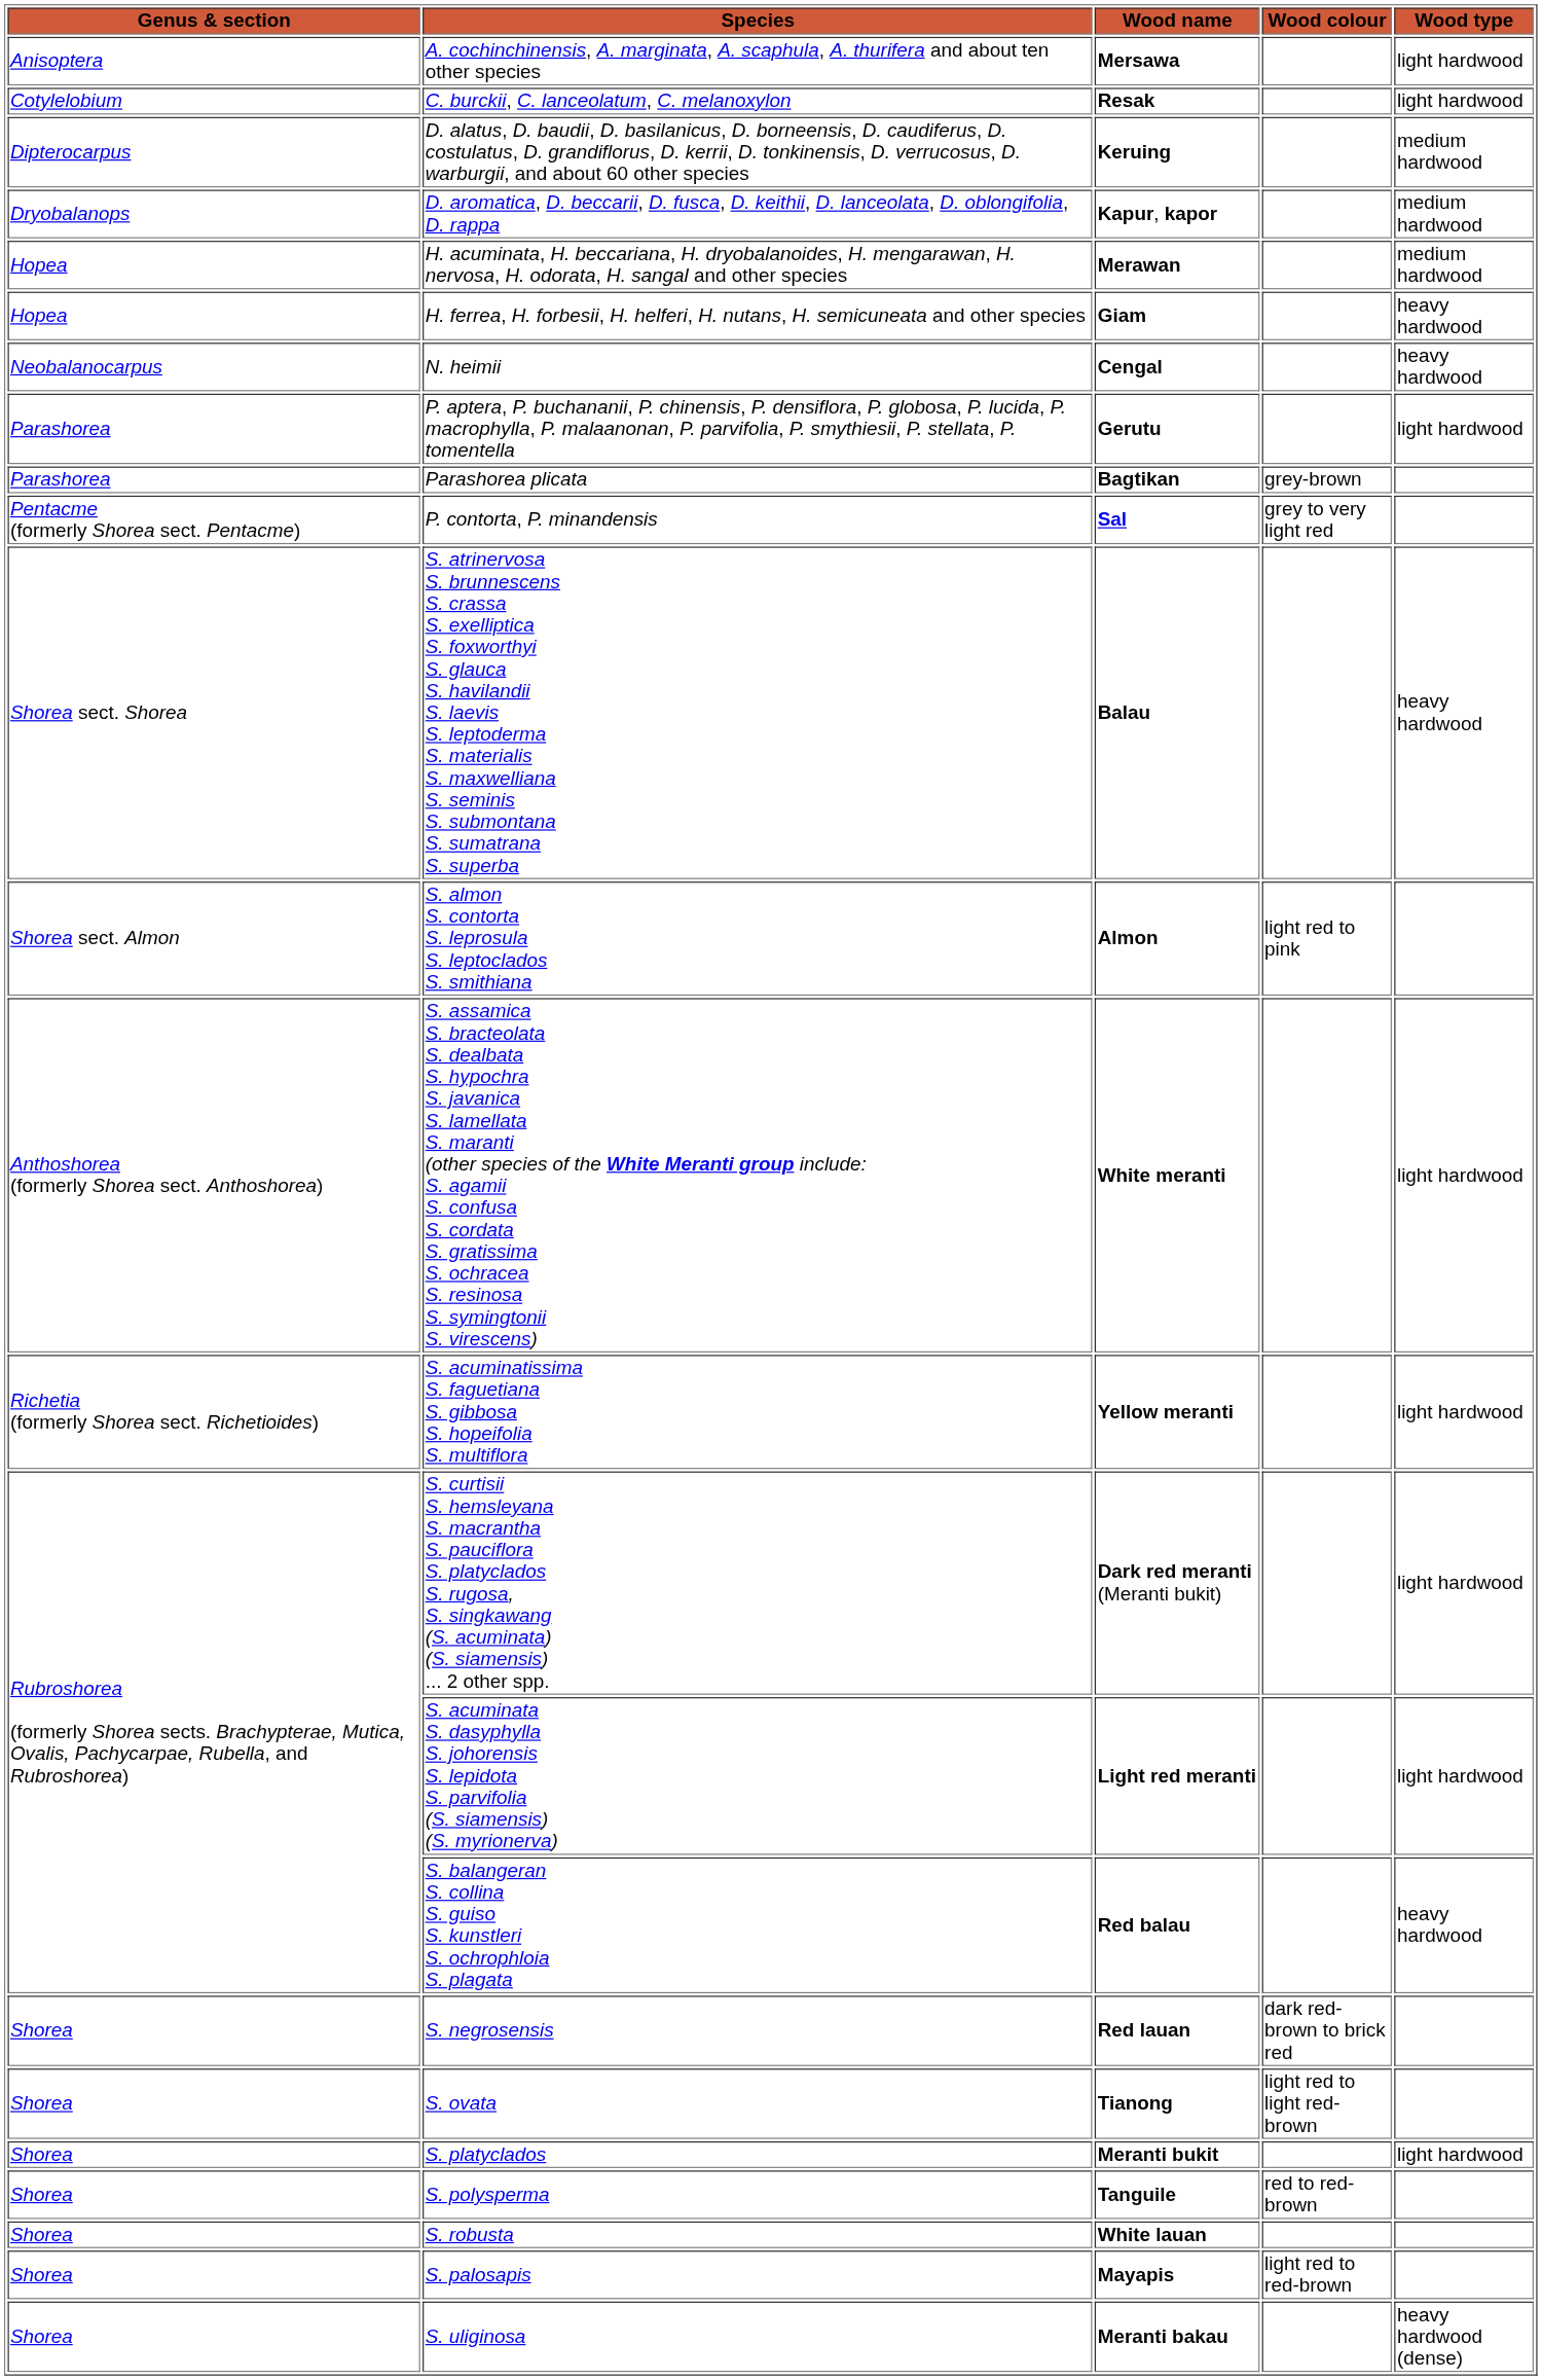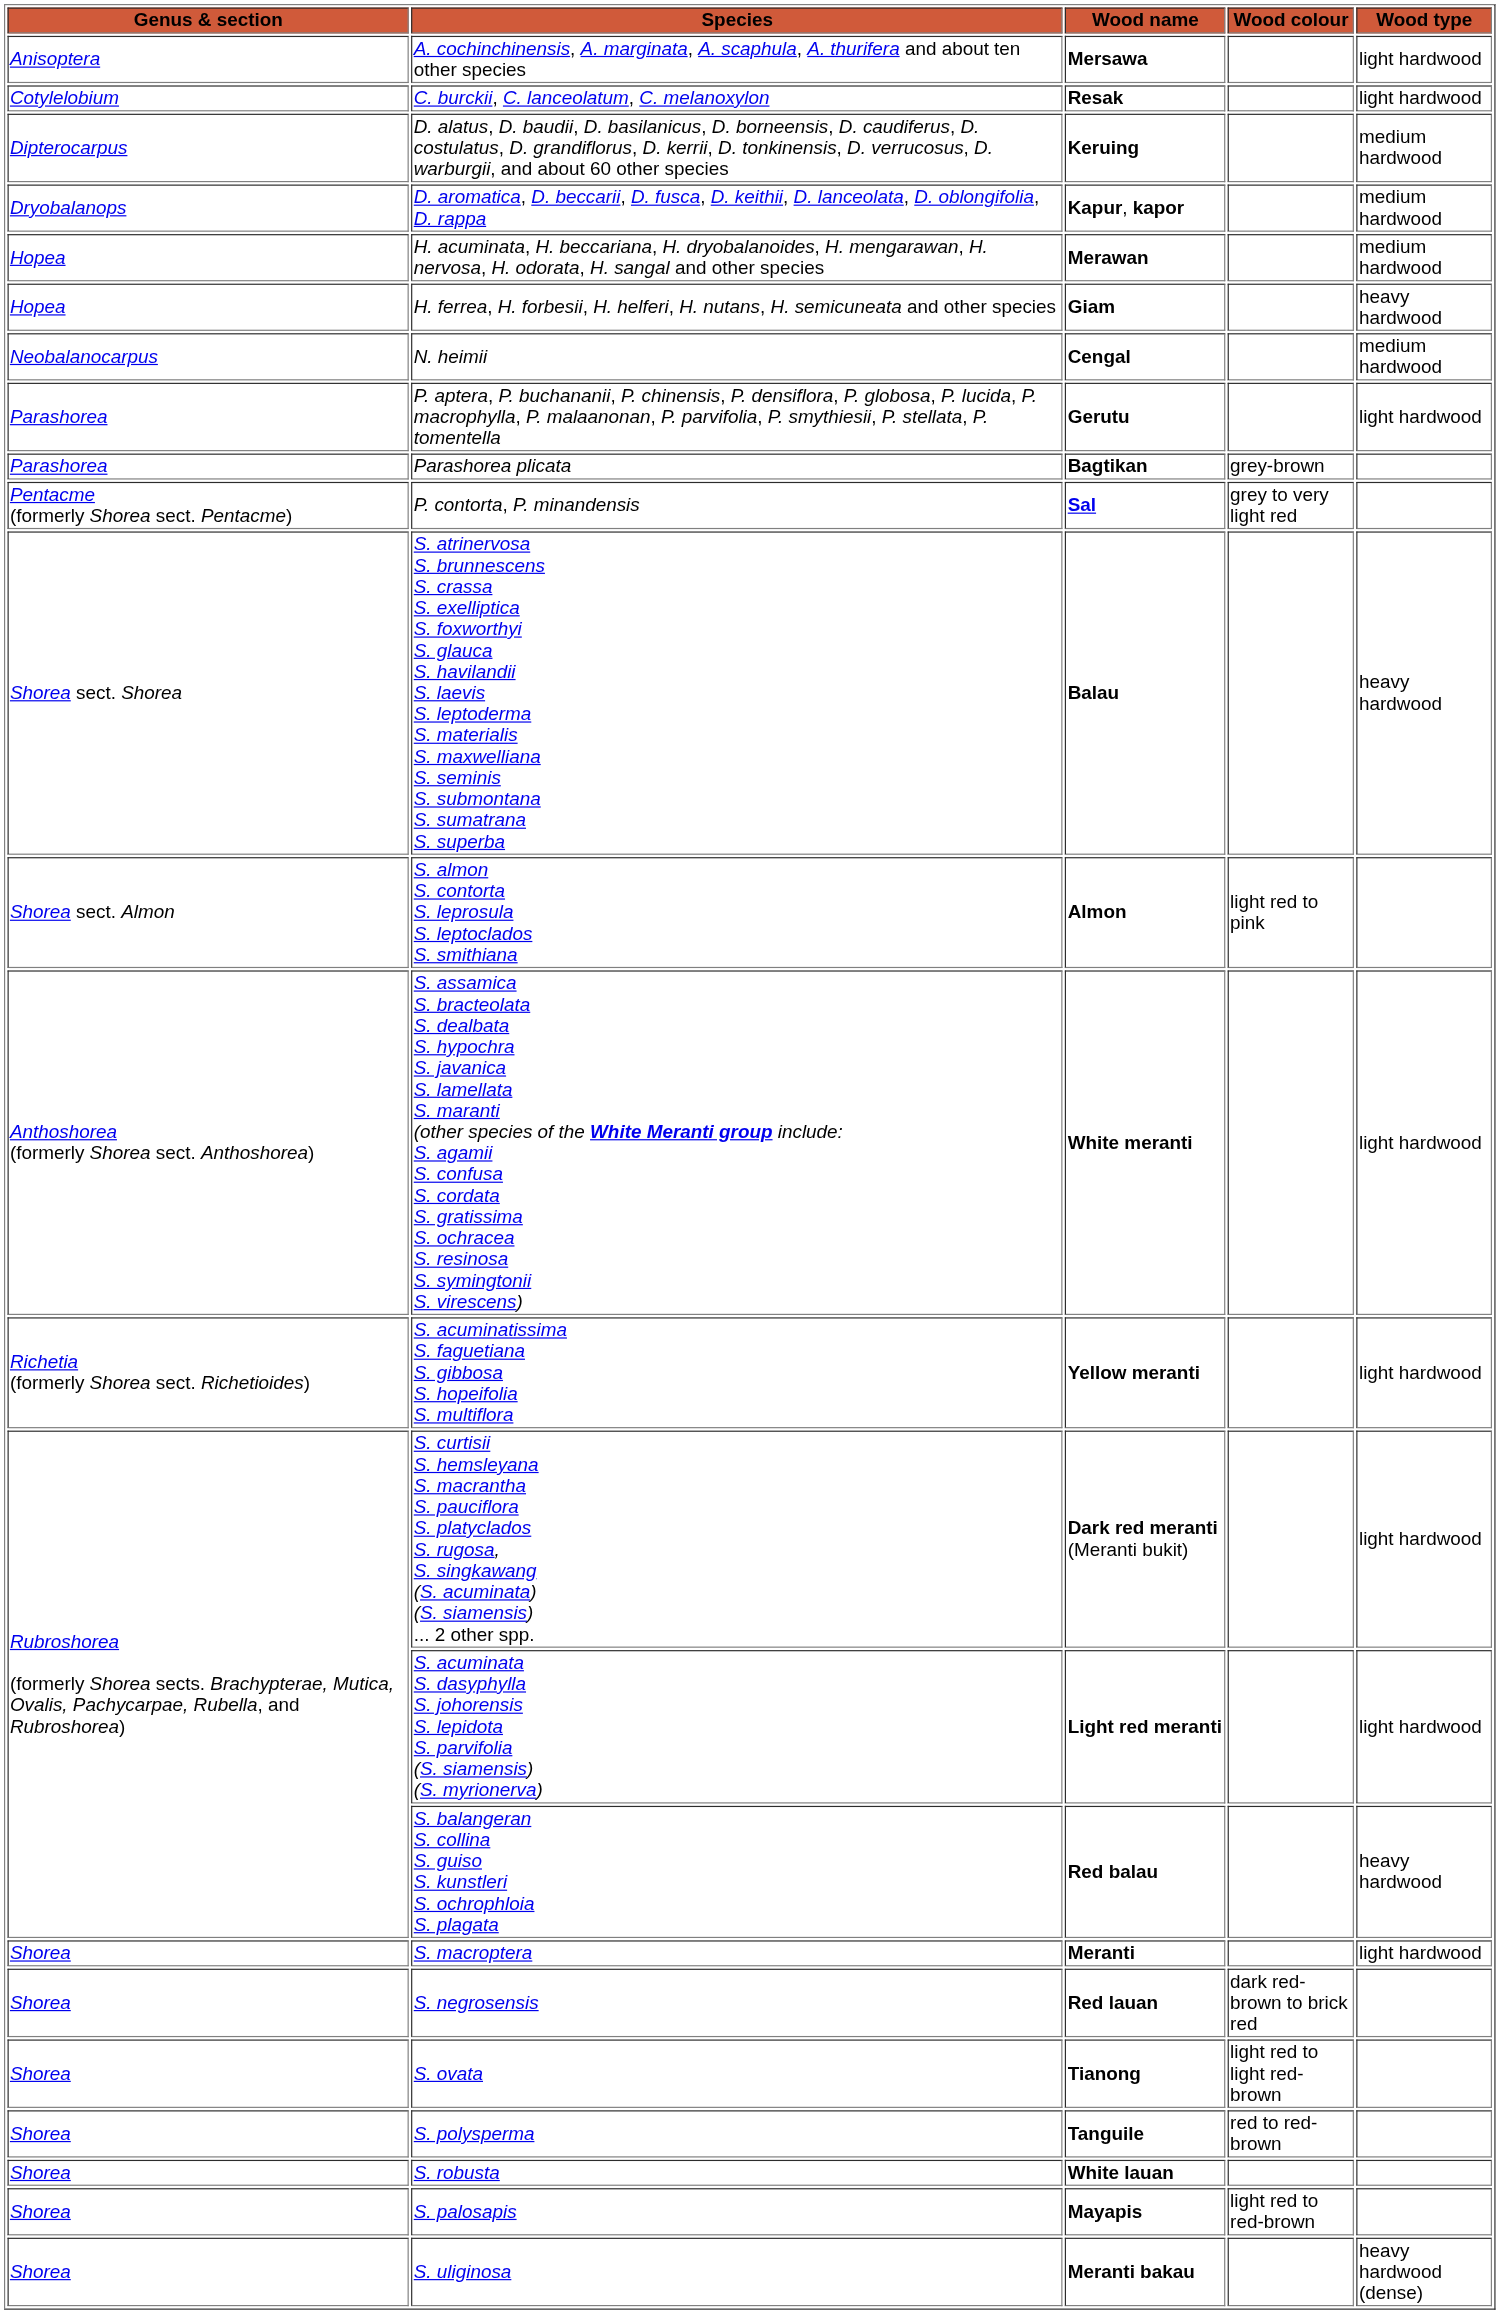 <table border="1" align="center">
 <tr bgcolor="#D05A3A">
 <th>Genus & section</th>
 <th>Species</th>
 <th>Wood name</th>
 <th>Wood colour</th>
 <th>Wood type</th>
 </tr>
 <tr>
 <td><em><a href='#'>Anisoptera</a></em></td>
 <td><em><a href='#'>A. cochinchinensis</a></em>, <em><a href='#'>A. marginata</a></em>, <em><a href='#'>A. scaphula</a></em>, <em><a href='#'>A. thurifera</a></em> and about ten other species</td>
 <td><strong>Mersawa</strong></td>
 <td></td>
 <td>light hardwood</td>
 </tr>
 <tr>
 <td><em><a href='#'>Cotylelobium</a></em></td>
 <td><em><a href='#'>C. burckii</a></em>, <em><a href='#'>C. lanceolatum</a></em>, <em><a href='#'>C. melanoxylon</a></em></td>
 <td><strong>Resak</strong></td>
 <td></td>
 <td>light hardwood</td>
 </tr>
 <tr>
 <td><em><a href='#'>Dipterocarpus</a></em></td>
 <td><em>D. alatus</em>, <em>D. baudii</em>, <em>D. basilanicus</em>, <em>D. borneensis</em>, <em>D. caudiferus</em>, <em>D. costulatus</em>, <em>D. grandiflorus</em>, <em>D. kerrii</em>, <em>D. tonkinensis</em>, <em>D. verrucosus</em>, <em>D. warburgii</em>, and about 60 other species</td>
 <td><strong>Keruing</strong></td>
 <td></td>
 <td>medium hardwood</td>
 </tr>
 <tr>
 <td><em><a href='#'>Dryobalanops</a></em></td>
 <td><em><a href='#'>D. aromatica</a></em>, <em><a href='#'>D. beccarii</a></em>, <em><a href='#'>D. fusca</a></em>, <em><a href='#'>D. keithii</a></em>, <em><a href='#'>D. lanceolata</a></em>, <em><a href='#'>D. oblongifolia</a></em>, <em><a href='#'>D. rappa</a></em></td>
 <td><strong>Kapur</strong>, <strong>kapor</strong></td>
 <td></td>
 <td>medium hardwood</td>
 </tr>
 <tr>
 <td><em><a href='#'>Hopea</a></em></td>
 <td><em>H. acuminata</em>, <em>H. beccariana</em>, <em>H. dryobalanoides</em>, <em>H. mengarawan</em>, <em>H. nervosa</em>, <em>H. odorata</em>, <em>H. sangal</em> and other species</td>
 <td><strong>Merawan</strong></td>
 <td></td>
 <td>medium hardwood</td>
 </tr>
 <tr>
 <td><em><a href='#'>Hopea</a></em></td>
 <td><em>H. ferrea</em>, <em>H. forbesii</em>, <em>H. helferi</em>, <em>H. nutans</em>, <em>H. semicuneata</em> and other species</td>
 <td><strong>Giam</strong></td>
 <td></td>
 <td>heavy hardwood</td>
 </tr>
 <tr>
 <td><em><a href='#'>Neobalanocarpus</a></em></td>
 <td><em>N. heimii</em></td>
 <td><strong>Cengal</strong></td>
 <td></td>
-<td>heavy hardwood</td>
+<td>medium hardwood</td>
 </tr>
 <tr>
 <td><em><a href='#'>Parashorea</a></em></td>
 <td><em>P. aptera</em>, <em>P. buchananii</em>, <em>P. chinensis</em>, <em>P. densiflora</em>, <em>P. globosa</em>, <em>P. lucida</em>, <em>P. macrophylla</em>, <em>P. malaanonan</em>, <em>P. parvifolia</em>, <em>P. smythiesii</em>, <em>P. stellata</em>, <em>P. tomentella</em></td>
 <td><strong>Gerutu</strong></td>
 <td></td>
 <td>light hardwood</td>
 </tr>
 <tr>
 <td><em><a href='#'>Parashorea</a></em></td>
 <td><em>Parashorea plicata</em></td>
 <td><strong>Bagtikan</strong></td>
 <td>grey-brown</td>
 <td></td>
 </tr>
 <tr>
 <td><em><a href='#'>Pentacme</a></em><br>(formerly <em>Shorea</em> sect. <em>Pentacme</em>)</td>
 <td><em>P. contorta</em>, <em>P. minandensis</em></td>
 <td><strong><a href='#'>Sal</a></strong></td>
 <td>grey to very light red</td>
 <td></td>
 </tr>
 <tr>
 <td><em><a href='#'>Shorea</a></em> sect. <em>Shorea</em></td>
 <td><em><a href='#'>S. atrinervosa</a><br> <a href='#'>S. brunnescens</a><br> <a href='#'>S. crassa</a><br> <a href='#'>S. exelliptica</a><br> <a href='#'>S. foxworthyi</a><br> <a href='#'>S. glauca</a><br> <a href='#'>S. havilandii</a><br> <a href='#'>S. laevis</a><br> <a href='#'>S. leptoderma</a><br> <a href='#'>S. materialis</a><br> <a href='#'>S. maxwelliana</a><br> <a href='#'>S. seminis</a><br> <a href='#'>S. submontana</a><br> <a href='#'>S. sumatrana</a><br> <a href='#'>S. superba</a></em></td>
 <td><strong>Balau</strong></td>
 <td> </td>
 <td>heavy hardwood</td>
 </tr>
 <tr>
 <td><em><a href='#'>Shorea</a></em> sect. <em>Almon</em></td>
 <td><em><a href='#'>S. almon</a><br> <a href='#'>S. contorta</a><br> <a href='#'>S. leprosula</a><br> <a href='#'>S. leptoclados</a><br> <a href='#'>S. smithiana</a></em></td>
 <td><strong>Almon</strong></td>
 <td>light red to pink</td>
 <td> </td>
 </tr>
 <tr>
 <td><em><a href='#'>Anthoshorea</a></em><br>(formerly <em>Shorea</em> sect. <em>Anthoshorea</em>)</td>
 <td><em><a href='#'>S. assamica</a><br> <a href='#'>S. bracteolata</a><br> <a href='#'>S. dealbata</a><br> <a href='#'>S. hypochra</a><br> <a href='#'>S. javanica</a><br> <a href='#'>S. lamellata</a><br> <a href='#'>S. maranti</a><br> (other species of the <strong><a href='#'>White Meranti group</a></strong> include:<br> <a href='#'>S. agamii</a><br> <a href='#'>S. confusa</a><br> <a href='#'>S. cordata</a><br> <a href='#'>S. gratissima</a><br> <a href='#'>S. ochracea</a><br> <a href='#'>S. resinosa</a><br> <a href='#'>S. symingtonii</a><br> <a href='#'>S. virescens</a>)</em></td>
 <td><strong>White meranti</strong></td>
 <td> </td>
 <td>light hardwood</td>
 </tr>
 <tr>
 <td><em><a href='#'>Richetia</a></em><br>(formerly <em>Shorea</em> sect. <em>Richetioides</em>)</td>
 <td><em><a href='#'>S. acuminatissima</a><br> <a href='#'>S. faguetiana</a><br> <a href='#'>S. gibbosa</a><br> <a href='#'>S. hopeifolia</a><br> <a href='#'>S. multiflora</a></em></td>
 <td><strong>Yellow meranti</strong></td>
 <td> </td>
 <td>light hardwood</td>
 </tr>
 <tr>
 <td rowspan="3"><em><a href='#'>Rubroshorea</a></em><br><br>(formerly <em>Shorea</em> sects. <em>Brachypterae, Mutica, Ovalis, Pachycarpae, Rubella</em>, and <em>Rubroshorea</em>)</td>
 <td><em><a href='#'>S. curtisii</a><br> <a href='#'>S. hemsleyana</a><br> <a href='#'>S. macrantha</a><br> <a href='#'>S. pauciflora</a><br> <a href='#'>S. platyclados</a><br> <a href='#'>S. rugosa</a>,<br> <a href='#'>S. singkawang</a><br>(<a href='#'>S. acuminata</a>)<br>(<a href='#'>S. siamensis</a>)</em><br> ... 2 other spp.</td>
 <td><strong>Dark red meranti</strong> (Meranti bukit)</td>
 <td> </td>
 <td>light hardwood</td>
 </tr>
 <tr>
 <td><em><a href='#'>S. acuminata</a><br> <a href='#'>S. dasyphylla</a><br> <a href='#'>S. johorensis</a><br> <a href='#'>S. lepidota</a><br> <a href='#'>S. parvifolia</a><br>(<a href='#'>S. siamensis</a>)<br>(<a href='#'>S. myrionerva</a>)</em></td>
 <td><strong>Light red meranti</strong></td>
 <td> </td>
 <td>light hardwood</td>
 </tr>
 <tr>
 <td><em><a href='#'>S. balangeran</a><br> <a href='#'>S. collina</a><br> <a href='#'>S. guiso</a><br> <a href='#'>S. kunstleri</a><br> <a href='#'>S. ochrophloia</a><br> <a href='#'>S. plagata</a></em><br></td>
 <td><strong>Red balau</strong></td>
 <td> </td>
 <td>heavy hardwood</td>
 </tr>
 <tr>
 <td><em><a href='#'>Shorea</a></em></td>
+<td><em><a href='#'>S. macroptera</a></em></td>
+<td><strong>Meranti</strong></td>
+<td> </td>
+<td>light hardwood</td>
+</tr>
+<tr>
+<td><em><a href='#'>Shorea</a></em></td>
 <td><em><a href='#'>S. negrosensis</a></em></td>
 <td><strong>Red lauan</strong></td>
 <td>dark red-brown to brick red</td>
 <td> </td>
 </tr>
 <tr>
 <td><em><a href='#'>Shorea</a></em></td>
 <td><em><a href='#'>S. ovata</a></em></td>
 <td><strong>Tianong</strong></td>
 <td>light red to light red-brown</td>
 <td> </td>
-</tr>
-<tr>
-<td><em><a href='#'>Shorea</a></em></td>
-<td><em><a href='#'>S. platyclados</a></em></td>
-<td><strong>Meranti bukit</strong></td>
-<td> </td>
-<td>light hardwood</td>
 </tr>
 <tr>
 <td><em><a href='#'>Shorea</a></em></td>
 <td><em><a href='#'>S. polysperma</a></em></td>
 <td><strong>Tanguile</strong></td>
 <td>red to red-brown</td>
 <td> </td>
 </tr>
 <tr>
 <td><em><a href='#'>Shorea</a></em></td>
 <td><em><a href='#'>S. robusta</a></em></td>
 <td><strong>White lauan</strong></td>
 <td> </td>
 <td> </td>
 </tr>
 <tr>
 <td><em><a href='#'>Shorea</a></em></td>
 <td><em><a href='#'>S. palosapis</a></em></td>
 <td><strong>Mayapis</strong></td>
 <td>light red to red-brown</td>
 <td> </td>
 </tr>
 <tr>
 <td><em><a href='#'>Shorea</a></em></td>
 <td><em><a href='#'>S. uliginosa</a></em></td>
 <td><strong>Meranti bakau</strong></td>
 <td> </td>
 <td>heavy hardwood (dense)</td>
 </tr>
 </table>
